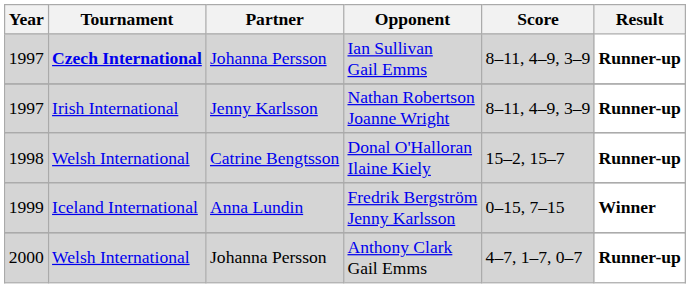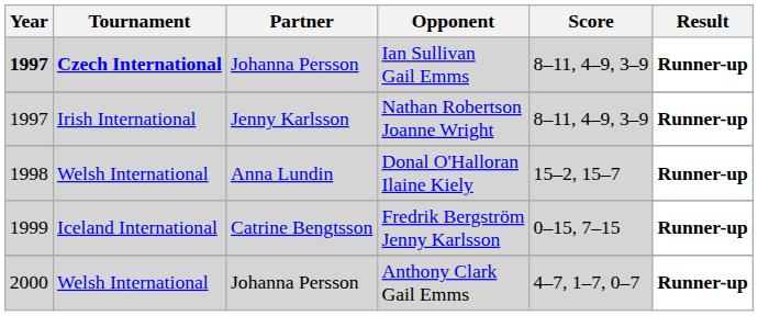 <table class="sortable wikitable" style="font-size: 90%;">
 <tr>
 <th>Year</th>
 <th>Tournament</th>
 <th>Partner</th>
 <th>Opponent</th>
 <th>Score</th>
 <th>Result</th>
 </tr>
 <tr style="background:#D5D5D5">
-<td align="center">1997</td>
+<td align="center"><strong>1997</strong></td>
 <td align="left"><strong><a href='#'>Czech International</a></strong></td>
 <td align="left"> <a href='#'>Johanna Persson</a></td>
 <td align="left"> <a href='#'>Ian Sullivan</a><br> <a href='#'>Gail Emms</a></td>
 <td align="left">8–11, 4–9, 3–9</td>
 <td style="text-align:left; background:white"> <strong>Runner-up</strong></td>
 </tr>
 <tr>
 </tr>
 <tr style="background:#D5D5D5">
 <td align="center">1997</td>
 <td align="left"><a href='#'>Irish International</a></td>
 <td align="left"> <a href='#'>Jenny Karlsson</a></td>
 <td align="left"> <a href='#'>Nathan Robertson</a><br> <a href='#'>Joanne Wright</a></td>
 <td align="left">8–11, 4–9, 3–9</td>
 <td style="text-align:left; background:white"> <strong>Runner-up</strong></td>
 </tr>
 <tr>
 </tr>
 <tr style="background:#D5D5D5">
 <td align="center">1998</td>
 <td align="left"><a href='#'>Welsh International</a></td>
-<td align="left"> <a href='#'>Catrine Bengtsson</a></td>
+<td align="left"> <a href='#'>Anna Lundin</a></td>
 <td align="left"> <a href='#'>Donal O'Halloran</a><br> <a href='#'>Ilaine Kiely</a></td>
 <td align="left">15–2, 15–7</td>
 <td style="text-align:left; background:white"> <strong>Runner-up</strong></td>
 </tr>
 <tr>
 </tr>
 <tr style="background:#D5D5D5">
 <td align="center">1999</td>
 <td align="left"><a href='#'>Iceland International</a></td>
-<td align="left"> <a href='#'>Anna Lundin</a></td>
+<td align="left"> <a href='#'>Catrine Bengtsson</a></td>
 <td align="left"> <a href='#'>Fredrik Bergström</a><br> <a href='#'>Jenny Karlsson</a></td>
 <td align="left">0–15, 7–15</td>
-<td style="text-align:left; background:white"> <strong>Winner</strong></td>
+<td style="text-align:left; background:white"> <strong>Runner-up</strong></td>
 </tr>
 <tr>
 </tr>
 <tr style="background:#D5D5D5">
 <td align="center">2000</td>
 <td align="left"><a href='#'>Welsh International</a></td>
 <td align="left"> Johanna Persson</td>
 <td align="left"> <a href='#'>Anthony Clark</a><br> Gail Emms</td>
 <td align="left">4–7, 1–7, 0–7</td>
 <td style="text-align:left; background:white"> <strong>Runner-up</strong></td>
 </tr>
 </table>
